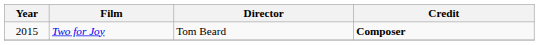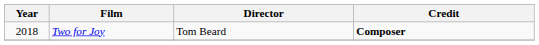 <table class="wikitable">
 <tr>
 <th width="57">Year</th>
 <th width="170">Film</th>
 <th width="250">Director</th>
 <th width="250">Credit</th>
 </tr>
 <tr>
-<td rowspan=1 style="text-align:center;">2015</td>
+<td rowspan=1 style="text-align:center;">2018</td>
 <td><em><a href='#'>Two for Joy</a></em></td>
 <td>Tom Beard</td>
 <td><strong>Composer</strong></td>
 </tr>
 <tr>
 </tr>
 </table>
